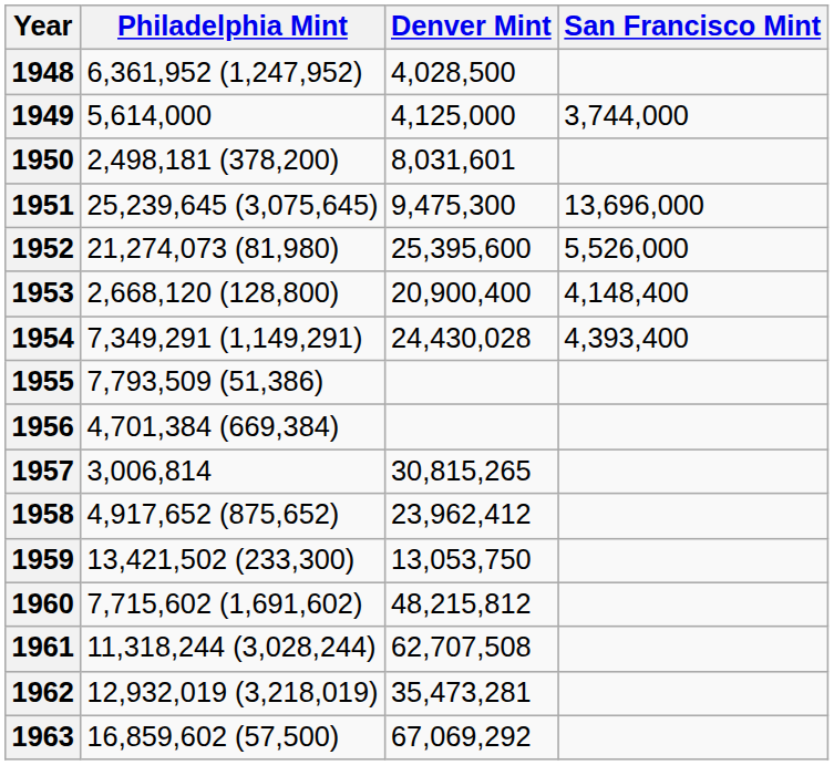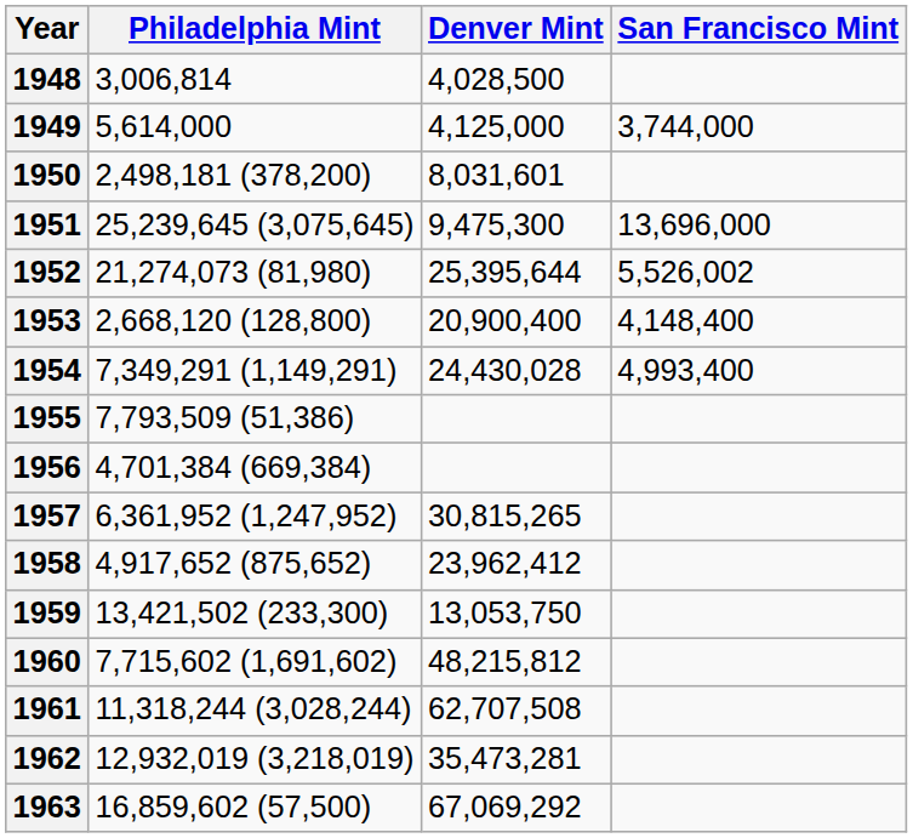 <table class="wikitable plainrowheaders">
 <tr>
 <th scope="col">Year</th>
 <th scope="col"><a href='#'>Philadelphia Mint</a></th>
 <th scope="col"><a href='#'>Denver Mint</a></th>
 <th scope="col"><a href='#'>San Francisco Mint</a></th>
 </tr>
 <tr>
 <th scope="row">1948</th>
-<td>6,361,952 (1,247,952)</td>
+<td>3,006,814</td>
 <td>4,028,500</td>
 <td></td>
 </tr>
 <tr>
 <th scope="row">1949</th>
 <td>5,614,000</td>
 <td>4,125,000</td>
 <td>3,744,000</td>
 </tr>
 <tr>
 <th scope="row">1950</th>
 <td>2,498,181 (378,200)</td>
 <td>8,031,601</td>
 <td></td>
 </tr>
 <tr>
 <th scope="row">1951</th>
 <td>25,239,645 (3,075,645)</td>
 <td>9,475,300</td>
 <td>13,696,000</td>
 </tr>
 <tr>
 <th scope="row">1952</th>
 <td>21,274,073 (81,980)</td>
-<td>25,395,600</td>
-<td>5,526,000</td>
+<td>25,395,644</td>
+<td>5,526,002</td>
 </tr>
 <tr>
 <th scope="row">1953</th>
 <td>2,668,120 (128,800)</td>
 <td>20,900,400</td>
 <td>4,148,400</td>
 </tr>
 <tr>
 <th scope="row">1954</th>
 <td>7,349,291 (1,149,291)</td>
 <td>24,430,028</td>
-<td>4,393,400</td>
+<td>4,993,400</td>
 </tr>
 <tr>
 <th scope="row">1955</th>
 <td>7,793,509 (51,386)</td>
 <td></td>
 <td></td>
 </tr>
 <tr>
 <th scope="row">1956</th>
 <td>4,701,384 (669,384)</td>
 <td></td>
 <td></td>
 </tr>
 <tr>
 <th scope="row">1957</th>
-<td>3,006,814</td>
+<td>6,361,952 (1,247,952)</td>
 <td>30,815,265</td>
 <td></td>
 </tr>
 <tr>
 <th scope="row">1958</th>
 <td>4,917,652 (875,652)</td>
 <td>23,962,412</td>
 <td></td>
 </tr>
 <tr>
 <th scope="row">1959</th>
 <td>13,421,502 (233,300)</td>
 <td>13,053,750</td>
 <td></td>
 </tr>
 <tr>
 <th scope="row">1960</th>
 <td>7,715,602 (1,691,602)</td>
 <td>48,215,812</td>
 <td></td>
 </tr>
 <tr>
 <th scope="row">1961</th>
 <td>11,318,244 (3,028,244)</td>
 <td>62,707,508</td>
 <td></td>
 </tr>
 <tr>
 <th scope="row">1962</th>
 <td>12,932,019 (3,218,019)</td>
 <td>35,473,281</td>
 <td></td>
 </tr>
 <tr>
 <th scope="row">1963</th>
 <td>16,859,602 (57,500)</td>
 <td>67,069,292</td>
 <td></td>
 </tr>
 </table>
